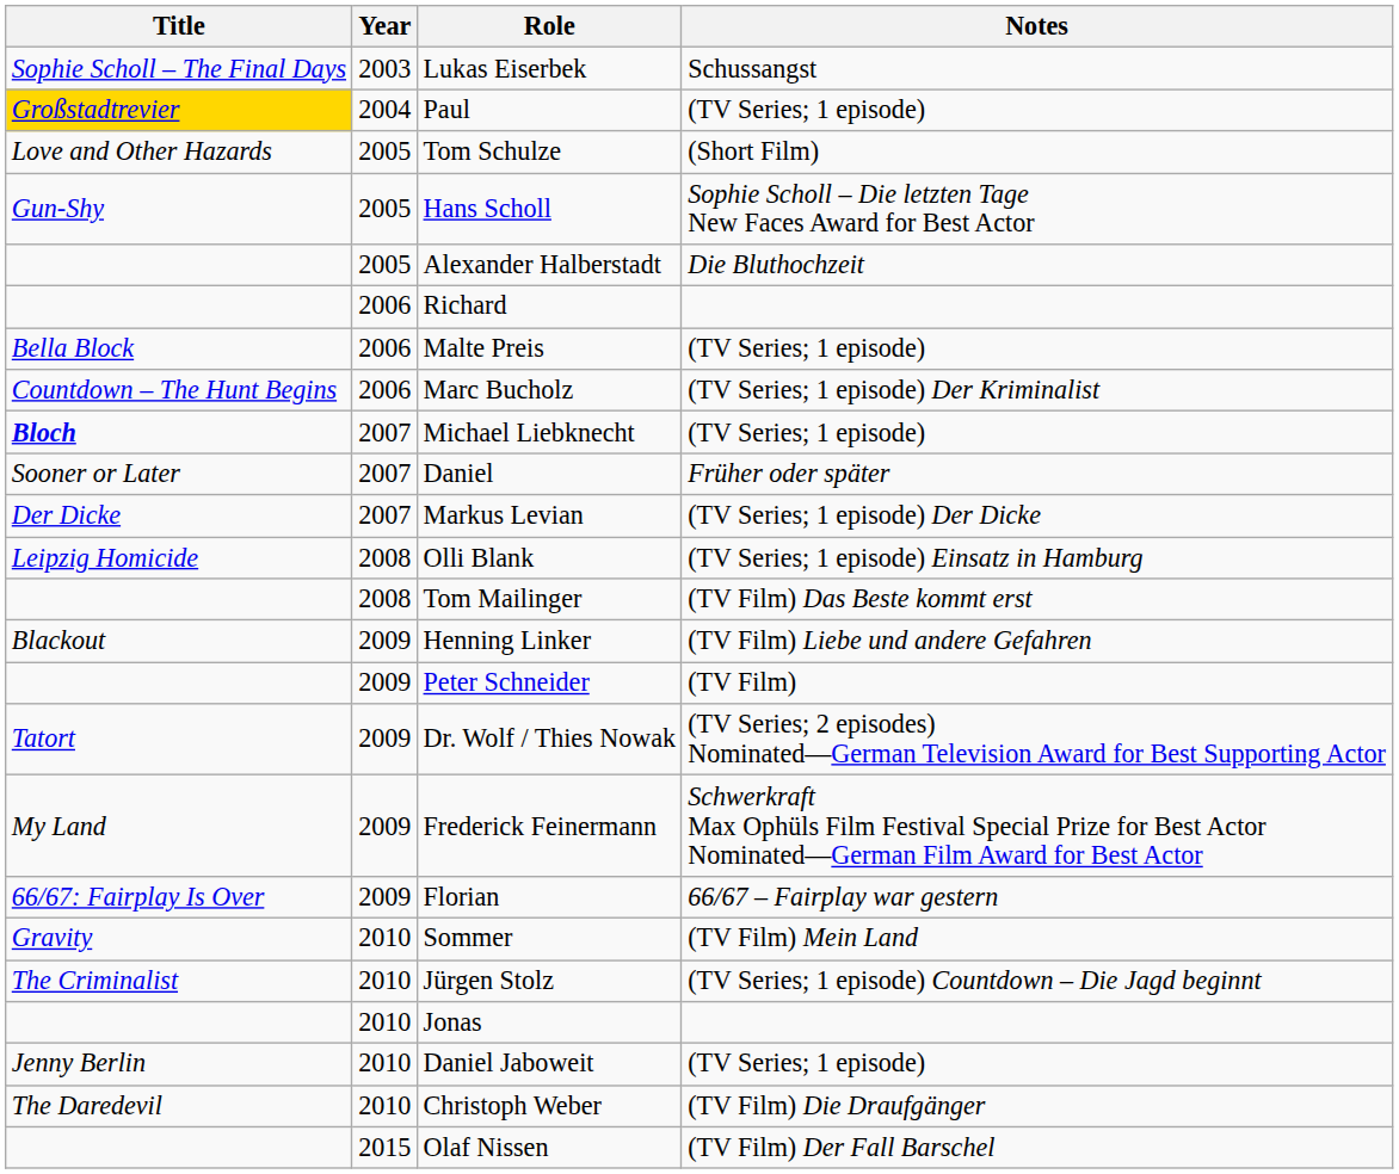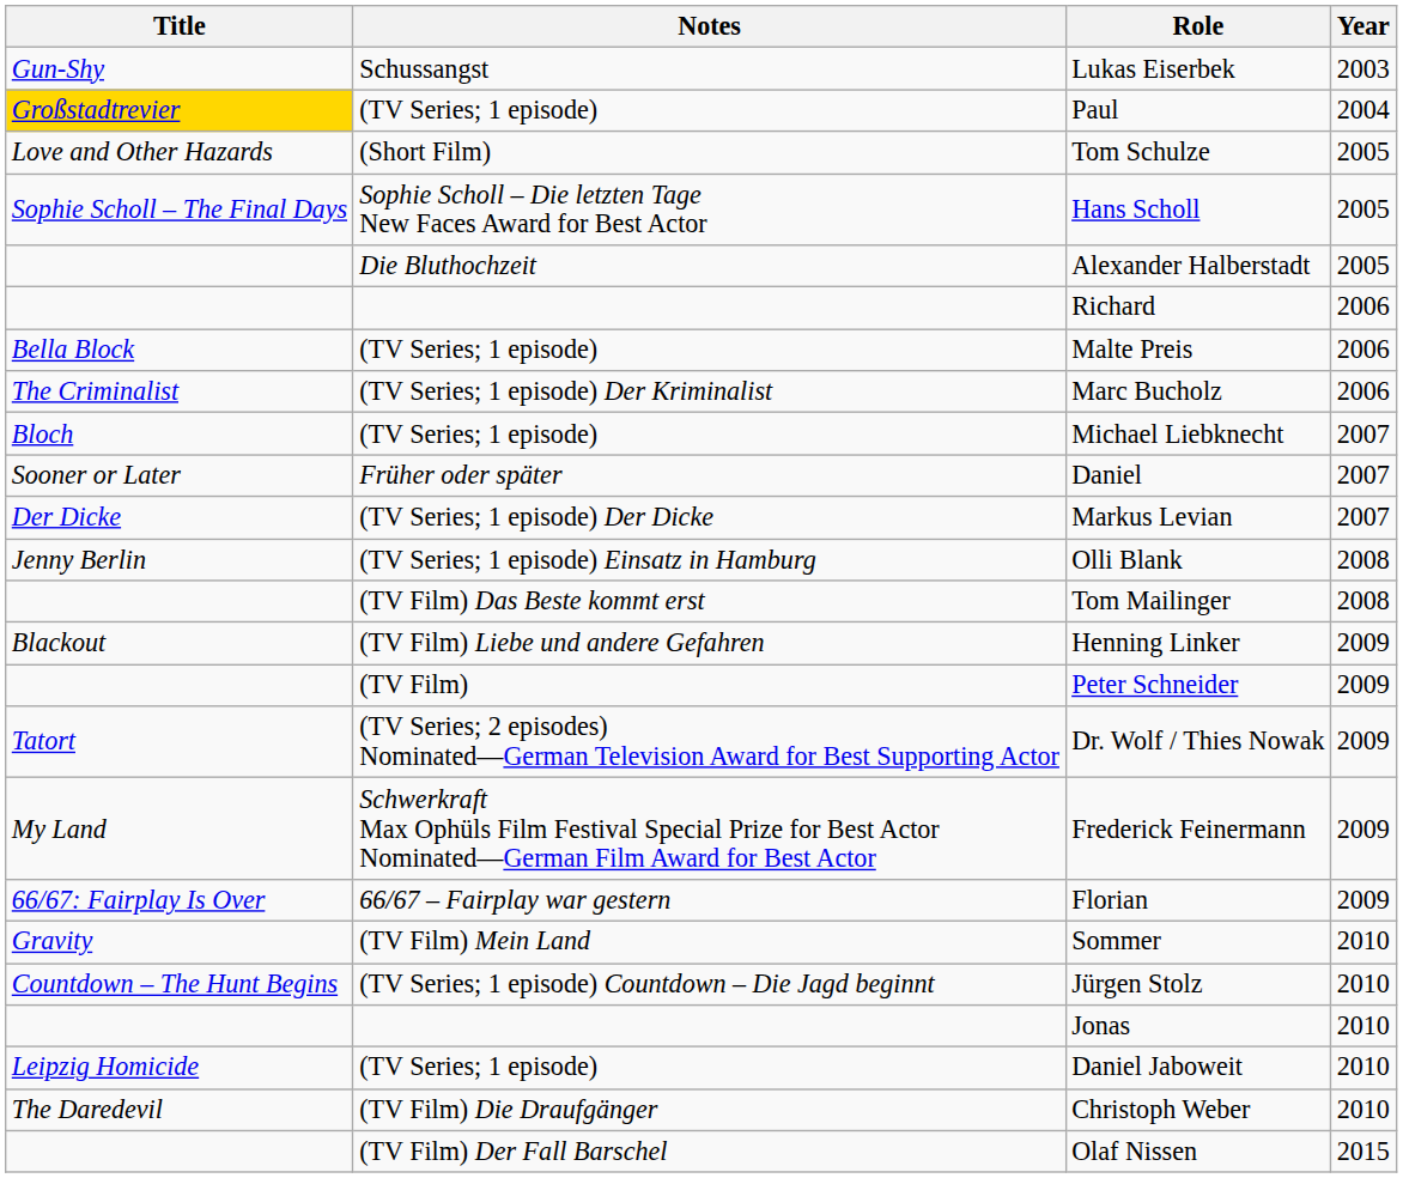 <table class="wikitable sortable">
 <tr>
 <th>Title</th>
+<th class="unsortable">Notes</th>
+<th>Role</th>
 <th>Year</th>
-<th>Role</th>
-<th class="unsortable">Notes</th>
+</tr>
+<tr>
+<td><em><a href='#'>Gun-Shy</a> </em></td>
+<td>Schussangst</td>
+<td>Lukas Eiserbek</td>
+<td>2003</td>
+</tr>
+<tr>
+<td style="background: gold;"><em><a href='#'>Großstadtrevier</a></em></td>
+<td>(TV Series; 1 episode)</td>
+<td>Paul</td>
+<td>2004</td>
+</tr>
+<tr>
+<td><em>Love and Other Hazards</em></td>
+<td>(Short Film)</td>
+<td>Tom Schulze</td>
+<td>2005</td>
 </tr>
 <tr>
 <td><em><a href='#'>Sophie Scholl – The Final Days</a></em></td>
-<td>2003</td>
-<td>Lukas Eiserbek</td>
-<td>Schussangst</td>
-</tr>
-<tr>
-<td style="background: gold;"><em><a href='#'>Großstadtrevier</a></em></td>
-<td>2004</td>
-<td>Paul</td>
-<td>(TV Series; 1 episode)</td>
-</tr>
-<tr>
-<td><em>Love and Other Hazards</em></td>
+<td><em>Sophie Scholl – Die letzten Tage</em> <br> New Faces Award for Best Actor</td>
+<td><a href='#'>Hans Scholl</a></td>
 <td>2005</td>
-<td>Tom Schulze</td>
-<td>(Short Film)</td>
-</tr>
-<tr>
-<td><em><a href='#'>Gun-Shy</a> </em></td>
-<td>2005</td>
-<td><a href='#'>Hans Scholl</a></td>
-<td><em>Sophie Scholl – Die letzten Tage</em> <br> New Faces Award for Best Actor</td>
 </tr>
 <tr>
 <td><em></em></td>
+<td><em>Die Bluthochzeit</em></td>
+<td>Alexander Halberstadt</td>
 <td>2005</td>
-<td>Alexander Halberstadt</td>
-<td><em>Die Bluthochzeit</em></td>
 </tr>
 <tr>
 <td><em></em></td>
+<td></td>
+<td>Richard</td>
 <td>2006</td>
-<td>Richard</td>
-<td></td>
 </tr>
 <tr>
 <td><em><a href='#'>Bella Block</a></em></td>
+<td>(TV Series; 1 episode)</td>
+<td>Malte Preis</td>
 <td>2006</td>
-<td>Malte Preis</td>
+</tr>
+<tr>
+<td><em><a href='#'>The Criminalist</a></em></td>
+<td>(TV Series; 1 episode) <em>Der Kriminalist</em></td>
+<td>Marc Bucholz</td>
+<td>2006</td>
+</tr>
+<tr>
+<td><em><a href='#'>Bloch</a></em></td>
 <td>(TV Series; 1 episode)</td>
+<td>Michael Liebknecht</td>
+<td>2007</td>
+</tr>
+<tr>
+<td><em>Sooner or Later</em></td>
+<td><em>Früher oder später</em></td>
+<td>Daniel</td>
+<td>2007</td>
+</tr>
+<tr>
+<td><em><a href='#'>Der Dicke</a></em></td>
+<td>(TV Series; 1 episode) <em>Der Dicke</em></td>
+<td>Markus Levian</td>
+<td>2007</td>
+</tr>
+<tr>
+<td><em>Jenny Berlin</em></td>
+<td>(TV Series; 1 episode) <em> Einsatz in Hamburg</em></td>
+<td>Olli Blank</td>
+<td>2008</td>
+</tr>
+<tr>
+<td><em></em></td>
+<td>(TV Film) <em>Das Beste kommt erst</em></td>
+<td>Tom Mailinger</td>
+<td>2008</td>
+</tr>
+<tr>
+<td><em>Blackout</em></td>
+<td>(TV Film) <em>Liebe und andere Gefahren</em></td>
+<td>Henning Linker</td>
+<td>2009</td>
+</tr>
+<tr>
+<td><em></em></td>
+<td>(TV Film)</td>
+<td><a href='#'>Peter Schneider</a></td>
+<td>2009</td>
+</tr>
+<tr>
+<td><em><a href='#'>Tatort</a></em></td>
+<td>(TV Series; 2 episodes) <br> Nominated—<a href='#'>German Television Award for Best Supporting Actor</a></td>
+<td>Dr. Wolf / Thies Nowak</td>
+<td>2009</td>
+</tr>
+<tr>
+<td><em>My Land</em></td>
+<td><em>Schwerkraft</em> <br> Max Ophüls Film Festival Special Prize for Best Actor <br> Nominated—<a href='#'>German Film Award for Best Actor</a></td>
+<td>Frederick Feinermann</td>
+<td>2009</td>
+</tr>
+<tr>
+<td><em><a href='#'>66/67: Fairplay Is Over</a></em></td>
+<td><em>66/67 – Fairplay war gestern</em></td>
+<td>Florian</td>
+<td>2009</td>
+</tr>
+<tr>
+<td><em><a href='#'>Gravity</a></em></td>
+<td>(TV Film) <em>Mein Land</em></td>
+<td>Sommer</td>
+<td>2010</td>
 </tr>
 <tr>
 <td><em><a href='#'>Countdown – The Hunt Begins</a></em></td>
-<td>2006</td>
-<td>Marc Bucholz</td>
-<td>(TV Series; 1 episode) <em>Der Kriminalist</em></td>
+<td>(TV Series; 1 episode) <em>Countdown – Die Jagd beginnt</em></td>
+<td>Jürgen Stolz</td>
+<td>2010</td>
 </tr>
 <tr>
-<td><strong><em><a href='#'>Bloch</a></em></strong></td>
-<td>2007</td>
-<td>Michael Liebknecht</td>
-<td>(TV Series; 1 episode)</td>
-</tr>
-<tr>
-<td><em>Sooner or Later</em></td>
-<td>2007</td>
-<td>Daniel</td>
-<td><em>Früher oder später</em></td>
-</tr>
-<tr>
-<td><em><a href='#'>Der Dicke</a></em></td>
-<td>2007</td>
-<td>Markus Levian</td>
-<td>(TV Series; 1 episode) <em>Der Dicke</em></td>
+<td><em></em></td>
+<td></td>
+<td>Jonas</td>
+<td>2010</td>
 </tr>
 <tr>
 <td><em><a href='#'>Leipzig Homicide</a></em></td>
-<td>2008</td>
-<td>Olli Blank</td>
-<td>(TV Series; 1 episode) <em> Einsatz in Hamburg</em></td>
+<td>(TV Series; 1 episode)</td>
+<td>Daniel Jaboweit</td>
+<td>2010</td>
+</tr>
+<tr>
+<td><em>The Daredevil</em></td>
+<td>(TV Film) <em>Die Draufgänger</em></td>
+<td>Christoph Weber</td>
+<td>2010</td>
 </tr>
 <tr>
 <td><em></em></td>
-<td>2008</td>
-<td>Tom Mailinger</td>
-<td>(TV Film) <em>Das Beste kommt erst</em></td>
-</tr>
-<tr>
-<td><em>Blackout</em></td>
-<td>2009</td>
-<td>Henning Linker</td>
-<td>(TV Film) <em>Liebe und andere Gefahren</em></td>
-</tr>
-<tr>
-<td><em></em></td>
-<td>2009</td>
-<td><a href='#'>Peter Schneider</a></td>
-<td>(TV Film)</td>
-</tr>
-<tr>
-<td><em><a href='#'>Tatort</a></em></td>
-<td>2009</td>
-<td>Dr. Wolf / Thies Nowak</td>
-<td>(TV Series; 2 episodes) <br> Nominated—<a href='#'>German Television Award for Best Supporting Actor</a></td>
-</tr>
-<tr>
-<td><em>My Land</em></td>
-<td>2009</td>
-<td>Frederick Feinermann</td>
-<td><em>Schwerkraft</em> <br> Max Ophüls Film Festival Special Prize for Best Actor <br> Nominated—<a href='#'>German Film Award for Best Actor</a></td>
-</tr>
-<tr>
-<td><em><a href='#'>66/67: Fairplay Is Over</a></em></td>
-<td>2009</td>
-<td>Florian</td>
-<td><em>66/67 – Fairplay war gestern</em></td>
-</tr>
-<tr>
-<td><em><a href='#'>Gravity</a></em></td>
-<td>2010</td>
-<td>Sommer</td>
-<td>(TV Film) <em>Mein Land</em></td>
-</tr>
-<tr>
-<td><em><a href='#'>The Criminalist</a></em></td>
-<td>2010</td>
-<td>Jürgen Stolz</td>
-<td>(TV Series; 1 episode) <em>Countdown – Die Jagd beginnt</em></td>
-</tr>
-<tr>
-<td><em></em></td>
-<td>2010</td>
-<td>Jonas</td>
-<td></td>
-</tr>
-<tr>
-<td><em>Jenny Berlin</em></td>
-<td>2010</td>
-<td>Daniel Jaboweit</td>
-<td>(TV Series; 1 episode)</td>
-</tr>
-<tr>
-<td><em>The Daredevil</em></td>
-<td>2010</td>
-<td>Christoph Weber</td>
-<td>(TV Film) <em>Die Draufgänger</em></td>
-</tr>
-<tr>
-<td><em></em></td>
+<td>(TV Film) <em>Der Fall Barschel</em></td>
+<td>Olaf Nissen</td>
 <td>2015</td>
-<td>Olaf Nissen</td>
-<td>(TV Film) <em>Der Fall Barschel</em></td>
 </tr>
 </table>
